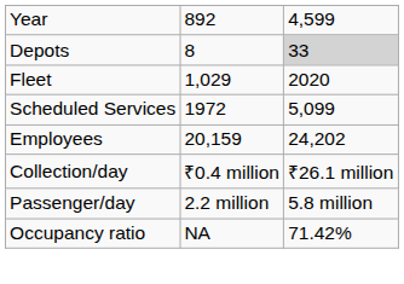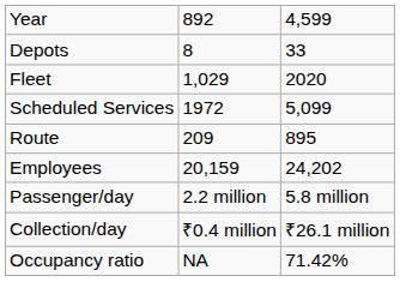 <table class="wikitable">
 <tr>
 </tr>
 <tr>
 <td>Year</td>
 <td>892</td>
 <td>4,599</td>
 </tr>
 <tr>
 <td>Depots</td>
 <td>8</td>
-<td style="background: lightgrey;">33</td>
+<td>33</td>
 </tr>
 <tr>
 <td>Fleet</td>
 <td>1,029</td>
 <td>2020</td>
 </tr>
 <tr>
 <td>Scheduled Services</td>
 <td>1972</td>
 <td>5,099</td>
 </tr>
 <tr>
+<td>Route</td>
+<td>209</td>
+<td>895</td>
+</tr>
+<tr>
 <td>Employees</td>
 <td>20,159</td>
 <td>24,202</td>
+</tr>
+<tr>
+<td>Passenger/day</td>
+<td>2.2 million</td>
+<td>5.8 million</td>
 </tr>
 <tr>
 <td>Collection/day</td>
 <td>₹0.4 million</td>
 <td>₹26.1 million</td>
 </tr>
 <tr>
-<td>Passenger/day</td>
-<td>2.2 million</td>
-<td>5.8 million</td>
-</tr>
-<tr>
 <td>Occupancy ratio</td>
 <td>NA</td>
 <td>71.42%</td>
 </tr>
 </table>
